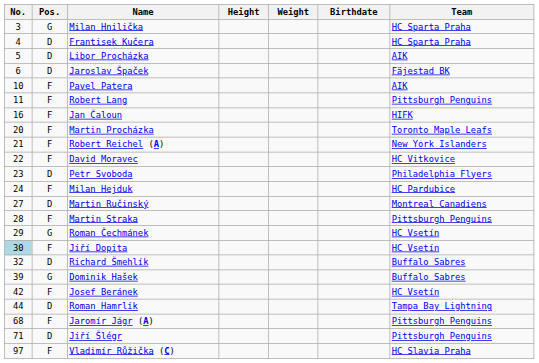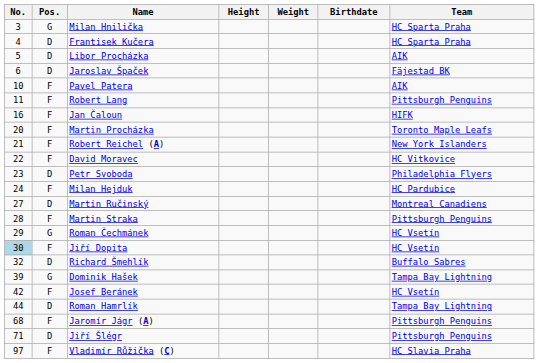 <table class="wikitable sortable" width="80%" style="font-size: 90%; text-align: center;">
 <tr>
 <th>No.</th>
 <th>Pos.</th>
 <th>Name</th>
 <th>Height</th>
 <th>Weight</th>
 <th>Birthdate</th>
 <th>Team</th>
 </tr>
 <tr>
 <td>3</td>
 <td>G</td>
 <td style="text-align:left;"><a href='#'>Milan Hnilička</a></td>
 <td></td>
 <td></td>
 <td style="text-align:right;"></td>
 <td style="text-align:left;"> <a href='#'>HC Sparta Praha</a></td>
 </tr>
 <tr>
 <td>4</td>
 <td>D</td>
 <td style="text-align:left;"><a href='#'>Frantisek Kučera</a></td>
 <td></td>
 <td></td>
 <td style="text-align:right;"></td>
 <td style="text-align:left;"> <a href='#'>HC Sparta Praha</a></td>
 </tr>
 <tr>
 <td>5</td>
 <td>D</td>
 <td style="text-align:left;"><a href='#'>Libor Procházka</a></td>
 <td></td>
 <td></td>
 <td style="text-align:right;"></td>
 <td style="text-align:left;"> <a href='#'>AIK</a></td>
 </tr>
 <tr>
 <td>6</td>
 <td>D</td>
 <td style="text-align:left;"><a href='#'>Jaroslav Špaček</a></td>
 <td></td>
 <td></td>
 <td style="text-align:right;"></td>
 <td style="text-align:left;"> <a href='#'>Fäjestad BK</a></td>
 </tr>
 <tr>
 <td>10</td>
 <td>F</td>
 <td style="text-align:left;"><a href='#'>Pavel Patera</a></td>
 <td></td>
 <td></td>
 <td style="text-align:right;"></td>
 <td style="text-align:left;"> <a href='#'>AIK</a></td>
 </tr>
 <tr>
 <td>11</td>
 <td>F</td>
 <td style="text-align:left;"><a href='#'>Robert Lang</a></td>
 <td></td>
 <td></td>
 <td style="text-align:right;"></td>
 <td style="text-align:left;"> <a href='#'>Pittsburgh Penguins</a></td>
 </tr>
 <tr>
 <td>16</td>
 <td>F</td>
 <td style="text-align:left;"><a href='#'>Jan Čaloun</a></td>
 <td></td>
 <td></td>
 <td style="text-align:right;"></td>
 <td style="text-align:left;"> <a href='#'>HIFK</a></td>
 </tr>
 <tr>
 <td>20</td>
 <td>F</td>
 <td style="text-align:left;"><a href='#'>Martin Procházka</a></td>
 <td></td>
 <td></td>
 <td style="text-align:right;"></td>
 <td style="text-align:left;"> <a href='#'>Toronto Maple Leafs</a></td>
 </tr>
 <tr>
 <td>21</td>
 <td>F</td>
 <td style="text-align:left;"><a href='#'>Robert Reichel</a> (<strong><a href='#'>A</a></strong>)</td>
 <td></td>
 <td></td>
 <td style="text-align:right;"></td>
 <td style="text-align:left;">  <a href='#'>New York Islanders</a></td>
 </tr>
 <tr>
 <td>22</td>
 <td>F</td>
 <td style="text-align:left;"><a href='#'>David Moravec</a></td>
 <td></td>
 <td></td>
 <td style="text-align:right;"></td>
 <td style="text-align:left;"> <a href='#'>HC Vitkovice</a></td>
 </tr>
 <tr>
 <td>23</td>
 <td>D</td>
 <td style="text-align:left;"><a href='#'>Petr Svoboda</a></td>
 <td></td>
 <td></td>
 <td style="text-align:right;"></td>
 <td style="text-align:left;"> <a href='#'>Philadelphia Flyers</a></td>
 </tr>
 <tr>
 <td>24</td>
 <td>F</td>
 <td style="text-align:left;"><a href='#'>Milan Hejduk</a></td>
 <td></td>
 <td></td>
 <td style="text-align:right;"></td>
 <td style="text-align:left;"> <a href='#'>HC Pardubice</a></td>
 </tr>
 <tr>
 <td>27</td>
 <td>D</td>
 <td style="text-align:left;"><a href='#'>Martin Ručinský</a></td>
 <td></td>
 <td></td>
 <td style="text-align:right;"></td>
 <td style="text-align:left;"> <a href='#'>Montreal Canadiens</a></td>
 </tr>
 <tr>
 <td>28</td>
 <td>F</td>
 <td style="text-align:left;"><a href='#'>Martin Straka</a></td>
 <td></td>
 <td></td>
 <td style="text-align:right;"></td>
 <td style="text-align:left;"> <a href='#'>Pittsburgh Penguins</a></td>
 </tr>
 <tr>
 <td>29</td>
 <td>G</td>
 <td style="text-align:left;"><a href='#'>Roman Čechmánek</a></td>
 <td></td>
 <td></td>
 <td style="text-align:right;"></td>
 <td style="text-align:left;"> <a href='#'>HC Vsetín</a></td>
 </tr>
 <tr>
 <td style="background: lightblue;">30</td>
 <td>F</td>
 <td style="text-align:left;"><a href='#'>Jiří Dopita</a></td>
 <td></td>
 <td></td>
 <td style="text-align:right;"></td>
 <td style="text-align:left;"> <a href='#'>HC Vsetín</a></td>
 </tr>
 <tr>
 <td>32</td>
 <td>D</td>
 <td style="text-align:left;"><a href='#'>Richard Šmehlík</a></td>
 <td></td>
 <td></td>
 <td style="text-align:right;"></td>
 <td style="text-align:left;"> <a href='#'>Buffalo Sabres</a></td>
 </tr>
 <tr>
 <td>39</td>
 <td>G</td>
 <td style="text-align:left;"><a href='#'>Dominik Hašek</a></td>
 <td></td>
 <td></td>
 <td style="text-align:right;"></td>
-<td style="text-align:left;"> <a href='#'>Buffalo Sabres</a></td>
+<td style="text-align:left;"> <a href='#'>Tampa Bay Lightning</a></td>
 </tr>
 <tr>
 <td>42</td>
 <td>F</td>
 <td style="text-align:left;"><a href='#'>Josef Beránek</a></td>
 <td></td>
 <td></td>
 <td style="text-align:right;"></td>
 <td style="text-align:left;"> <a href='#'>HC Vsetín</a></td>
 </tr>
 <tr>
 <td>44</td>
 <td>D</td>
 <td style="text-align:left;"><a href='#'>Roman Hamrlík</a></td>
 <td></td>
 <td></td>
 <td style="text-align:right;"></td>
 <td style="text-align:left;"> <a href='#'>Tampa Bay Lightning</a></td>
 </tr>
 <tr>
 <td>68</td>
 <td>F</td>
 <td style="text-align:left;"><a href='#'>Jaromír Jágr</a> (<strong><a href='#'>A</a></strong>)</td>
 <td></td>
 <td></td>
 <td style="text-align:right;"></td>
 <td style="text-align:left;"> <a href='#'>Pittsburgh Penguins</a></td>
 </tr>
 <tr>
 <td>71</td>
 <td>D</td>
 <td style="text-align:left;"><a href='#'>Jiří Šlégr</a></td>
 <td></td>
 <td></td>
 <td style="text-align:right;"></td>
 <td style="text-align:left;"> <a href='#'>Pittsburgh Penguins</a></td>
 </tr>
 <tr>
 <td>97</td>
 <td>F</td>
 <td style="text-align:left;"><a href='#'>Vladimír Růžička</a> (<strong><a href='#'>C</a></strong>)</td>
 <td></td>
 <td></td>
 <td style="text-align:right;"></td>
 <td style="text-align:left;"> <a href='#'>HC Slavia Praha</a></td>
 </tr>
 </table>
